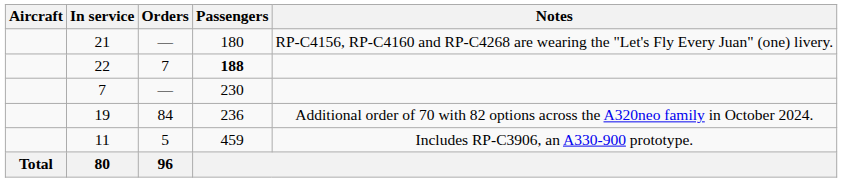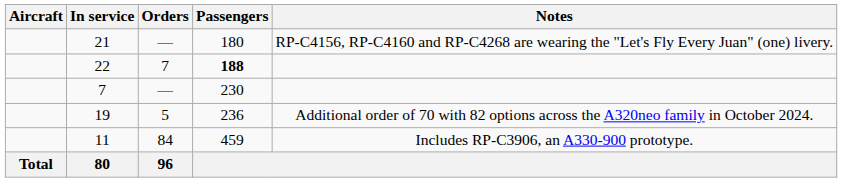 <table class="wikitable" style="text-align:center;margin:auto;">
 <tr>
 <th>Aircraft</th>
 <th>In service</th>
 <th>Orders</th>
 <th>Passengers</th>
 <th>Notes</th>
 </tr>
 <tr>
 <td></td>
 <td>21</td>
 <td>—</td>
 <td>180</td>
 <td>RP-C4156, RP-C4160 and RP-C4268 are wearing the "Let's Fly Every Juan" (one) livery.</td>
 </tr>
 <tr>
 <td></td>
 <td>22</td>
 <td>7</td>
 <td><strong>188</strong></td>
 <td></td>
 </tr>
 <tr>
 <td></td>
 <td>7</td>
 <td>—</td>
 <td>230</td>
 <td></td>
 </tr>
 <tr>
 <td></td>
 <td>19</td>
-<td>84</td>
+<td>5</td>
 <td>236</td>
 <td>Additional order of 70 with 82 options across the <a href='#'>A320neo family</a> in October 2024.</td>
 </tr>
 <tr>
 <td></td>
 <td>11</td>
-<td>5</td>
+<td>84</td>
 <td>459</td>
 <td>Includes RP-C3906,  an <a href='#'>A330-900</a> prototype.</td>
 </tr>
 <tr>
 <th>Total</th>
 <th>80</th>
 <th>96</th>
 <th colspan="2"></th>
 </tr>
 </table>
